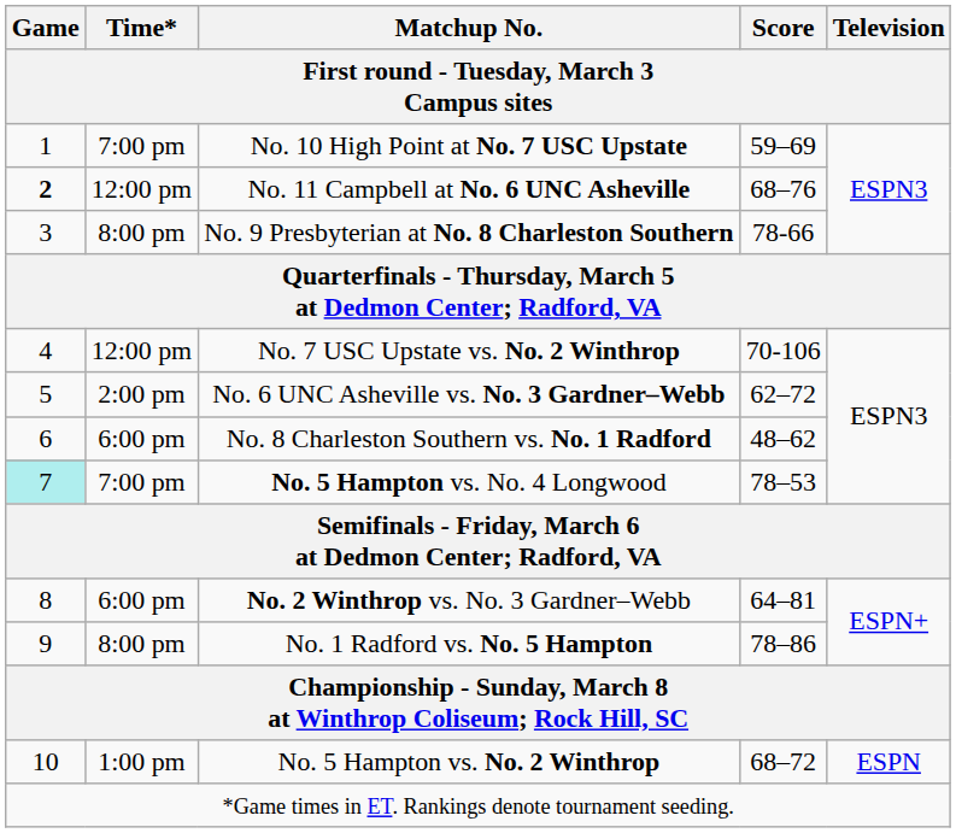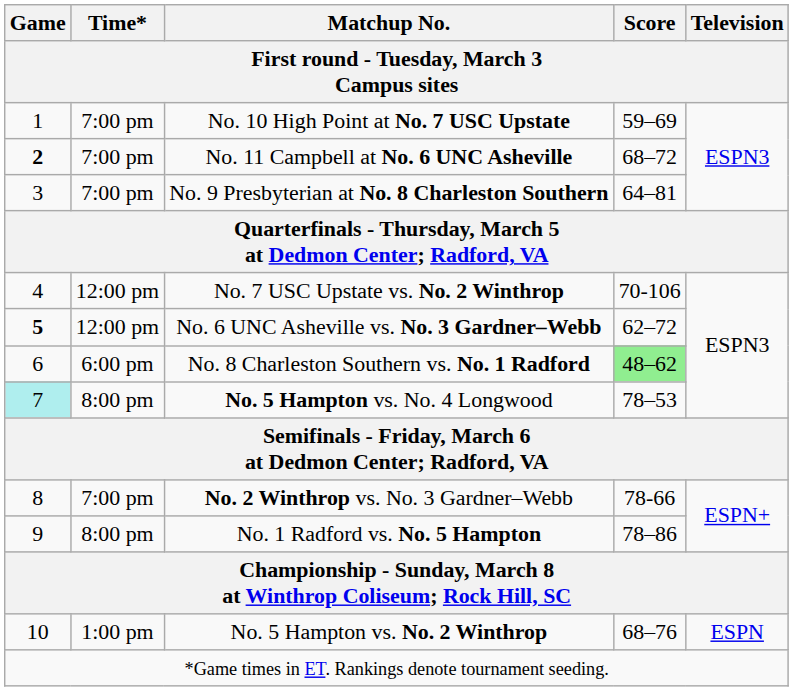 <table class="wikitable" style="font-size: 95%;text-align:center">
 <tr>
 <th>Game</th>
 <th>Time*</th>
 <th>Matchup No.</th>
 <th>Score</th>
 <th>Television</th>
 </tr>
 <tr>
 <th colspan=5>First round - Tuesday, March 3<br>Campus sites</th>
 </tr>
 <tr>
 <td align=center>1</td>
 <td>7:00 pm</td>
 <td>No. 10 High Point at <strong>No. 7 USC Upstate</strong></td>
 <td>59–69</td>
 <td rowspan=3><a href='#'>ESPN3</a></td>
 </tr>
 <tr>
 <td align=center><strong>2</strong></td>
-<td>12:00 pm</td>
+<td>7:00 pm</td>
 <td>No. 11 Campbell at <strong>No. 6 UNC Asheville</strong></td>
-<td>68–76</td>
+<td>68–72</td>
 </tr>
 <tr>
 <td align=center>3</td>
-<td>8:00 pm</td>
+<td>7:00 pm</td>
 <td>No. 9 Presbyterian at <strong>No. 8 Charleston Southern</strong></td>
-<td>78-66</td>
+<td>64–81</td>
 </tr>
 <tr>
 <th colspan=5>Quarterfinals - Thursday, March 5<br>at <a href='#'>Dedmon Center</a>; <a href='#'>Radford, VA</a></th>
 </tr>
 <tr>
 <td align=center>4</td>
 <td>12:00 pm</td>
 <td>No. 7 USC Upstate  vs. <strong>No. 2 Winthrop</strong></td>
 <td>70-106</td>
 <td rowspan=4>ESPN3</td>
 </tr>
 <tr>
-<td align=center>5</td>
-<td>2:00 pm</td>
+<td align=center><strong>5</strong></td>
+<td>12:00 pm</td>
 <td>No. 6 UNC Asheville vs. <strong>No. 3 Gardner–Webb</strong></td>
 <td>62–72</td>
 </tr>
 <tr>
 <td align=center>6</td>
 <td>6:00 pm</td>
 <td>No. 8 Charleston Southern vs. <strong>No. 1 Radford</strong></td>
-<td>48–62</td>
+<td style="background: lightgreen;">48–62</td>
 </tr>
 <tr>
 <td align=center style="background: paleturquoise;">7</td>
-<td>7:00 pm</td>
+<td>8:00 pm</td>
 <td><strong>No. 5 Hampton</strong> vs. No. 4 Longwood</td>
 <td>78–53</td>
 </tr>
 <tr>
 <th colspan=5>Semifinals - Friday, March 6<br>at Dedmon Center; Radford, VA</th>
 </tr>
 <tr>
 <td align=center>8</td>
-<td>6:00 pm</td>
+<td>7:00 pm</td>
 <td><strong>No. 2 Winthrop</strong> vs. No. 3 Gardner–Webb</td>
-<td>64–81</td>
+<td>78-66</td>
 <td rowspan=2><a href='#'>ESPN+</a></td>
 </tr>
 <tr>
 <td align=center>9</td>
 <td>8:00 pm</td>
 <td>No. 1 Radford vs. <strong>No. 5 Hampton</strong></td>
 <td>78–86</td>
 </tr>
 <tr>
 <th colspan=5>Championship - Sunday, March 8<br>at <a href='#'>Winthrop Coliseum</a>; <a href='#'>Rock Hill, SC</a></th>
 </tr>
 <tr>
 <td align=center>10</td>
 <td>1:00 pm</td>
 <td>No. 5 Hampton vs. <strong>No. 2 Winthrop</strong></td>
-<td>68–72</td>
+<td>68–76</td>
 <td><a href='#'>ESPN</a></td>
 </tr>
 <tr>
 <td colspan=5><small>*Game times in <a href='#'>ET</a>. Rankings denote tournament seeding.</small></td>
 </tr>
 </table>
